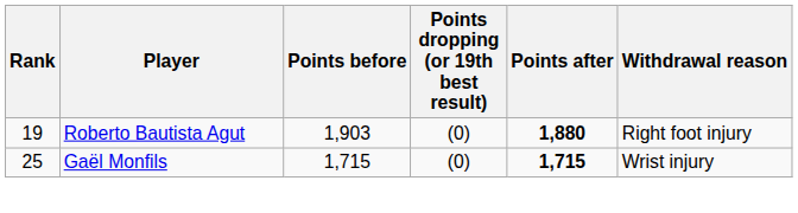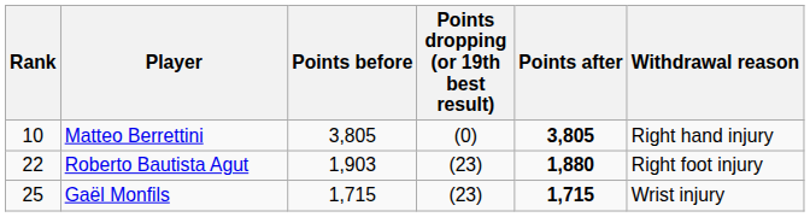 <table class="wikitable sortable">
 <tr>
 <th>Rank</th>
 <th style="width:185px;">Player</th>
 <th>Points before</th>
 <th style="width:75px;">Points dropping (or 19th best result)</th>
 <th>Points after</th>
 <th>Withdrawal reason</th>
 </tr>
 <tr>
-<td style="text-align:center;">19</td>
+<td style="text-align:center;">10</td>
+<td> <a href='#'>Matteo Berrettini</a></td>
+<td style="text-align:center;">3,805</td>
+<td style="text-align:center;">(0)</td>
+<td style="text-align:center;"><strong>3,805</strong></td>
+<td>Right hand injury</td>
+</tr>
+<tr>
+<td style="text-align:center;">22</td>
 <td> <a href='#'>Roberto Bautista Agut</a></td>
 <td style="text-align:center;">1,903</td>
-<td style="text-align:center;">(0)</td>
+<td style="text-align:center;">(23)</td>
 <td style="text-align:center;"><strong>1,880</strong></td>
 <td>Right foot injury</td>
 </tr>
 <tr>
 <td style="text-align:center;">25</td>
 <td> <a href='#'>Gaël Monfils</a></td>
 <td style="text-align:center;">1,715</td>
-<td style="text-align:center;">(0)</td>
+<td style="text-align:center;">(23)</td>
 <td style="text-align:center;"><strong>1,715</strong></td>
 <td>Wrist injury</td>
 </tr>
 </table>
